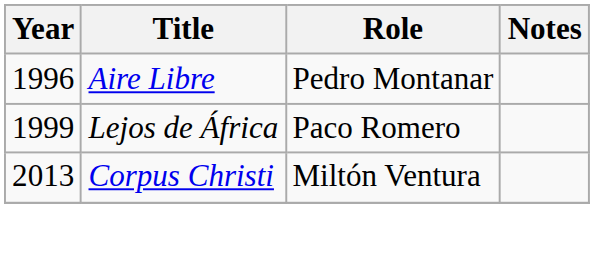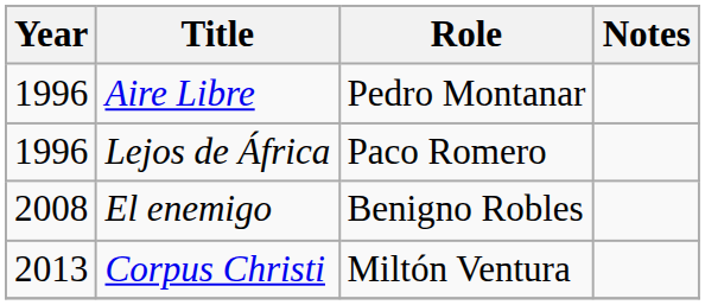 <table class="wikitable sortable">
 <tr>
 <th>Year</th>
 <th>Title</th>
 <th>Role</th>
 <th>Notes</th>
 </tr>
 <tr>
 <td>1996</td>
 <td><em><a href='#'>Aire Libre</a></em></td>
 <td>Pedro Montanar</td>
 <td></td>
 </tr>
 <tr>
-<td>1999</td>
+<td>1996</td>
 <td><em>Lejos de África</em></td>
 <td>Paco Romero</td>
+<td></td>
+</tr>
+<tr>
+<td>2008</td>
+<td><em>El enemigo</em></td>
+<td>Benigno Robles</td>
 <td></td>
 </tr>
 <tr>
 <td>2013</td>
 <td><em><a href='#'>Corpus Christi</a></em></td>
 <td>Miltón Ventura</td>
 <td></td>
 </tr>
 <tr>
 </tr>
 </table>
